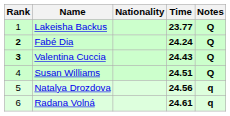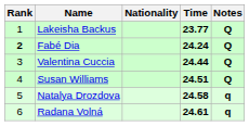 <table class="wikitable sortable" style="text-align:center">
 <tr>
 <th>Rank</th>
 <th>Name</th>
 <th>Nationality</th>
 <th>Time</th>
 <th>Notes</th>
 </tr>
 <tr bgcolor=ccffcc>
 <td>1</td>
 <td align=left><a href='#'>Lakeisha Backus</a></td>
 <td align=left></td>
 <td><strong>23.77</strong></td>
 <td><strong>Q</strong></td>
 </tr>
 <tr bgcolor=ccffcc>
 <td><strong>2</strong></td>
 <td align=left><a href='#'>Fabé Dia</a></td>
 <td align=left></td>
 <td><strong>24.24</strong></td>
 <td><strong>Q</strong></td>
 </tr>
 <tr bgcolor=ccffcc>
-<td><strong>3</strong></td>
+<td>3</td>
 <td align=left><a href='#'>Valentina Cuccia</a></td>
 <td align=left></td>
-<td><strong>24.43</strong></td>
+<td><strong>24.44</strong></td>
 <td><strong>Q</strong></td>
 </tr>
 <tr bgcolor=ccffcc>
 <td>4</td>
 <td align=left><a href='#'>Susan Williams</a></td>
 <td align=left></td>
 <td><strong>24.51</strong></td>
 <td><strong>Q</strong></td>
 </tr>
 <tr bgcolor=ddffdd>
 <td>5</td>
 <td align=left><a href='#'>Natalya Drozdova</a></td>
 <td align=left></td>
-<td><strong>24.56</strong></td>
+<td><strong>24.58</strong></td>
 <td><strong>q</strong></td>
 </tr>
 <tr bgcolor=ddffdd>
 <td>6</td>
 <td align=left><a href='#'>Radana Volná</a></td>
 <td align=left></td>
 <td><strong>24.61</strong></td>
 <td><strong>q</strong></td>
 </tr>
 </table>
